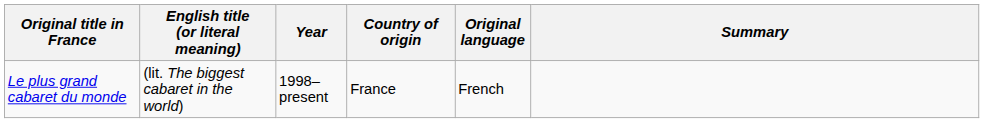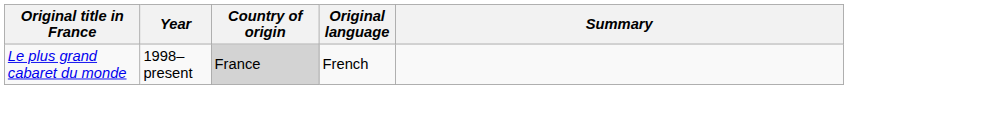 <table class="wikitable">
 <tr>
 <th style="width:140px;"><em>Original title in France</em></th>
-<th style="width:140px;"><em>English title<br>(or literal meaning)</em></th>
 <th style="width:70px;"><em>Year</em></th>
 <th style="width:110px;"><em>Country of origin</em></th>
 <th style="width:75px;"><em>Original language</em></th>
 <th style="width:480px;"><em>Summary</em></th>
 </tr>
 <tr>
 <td><em><a href='#'>Le plus grand cabaret du monde</a></em></td>
-<td>(lit. <em>The biggest cabaret in the world</em>)</td>
 <td>1998–present</td>
-<td>France</td>
+<td style="background: lightgrey;">France</td>
 <td>French</td>
 <td></td>
 </tr>
 </table>
